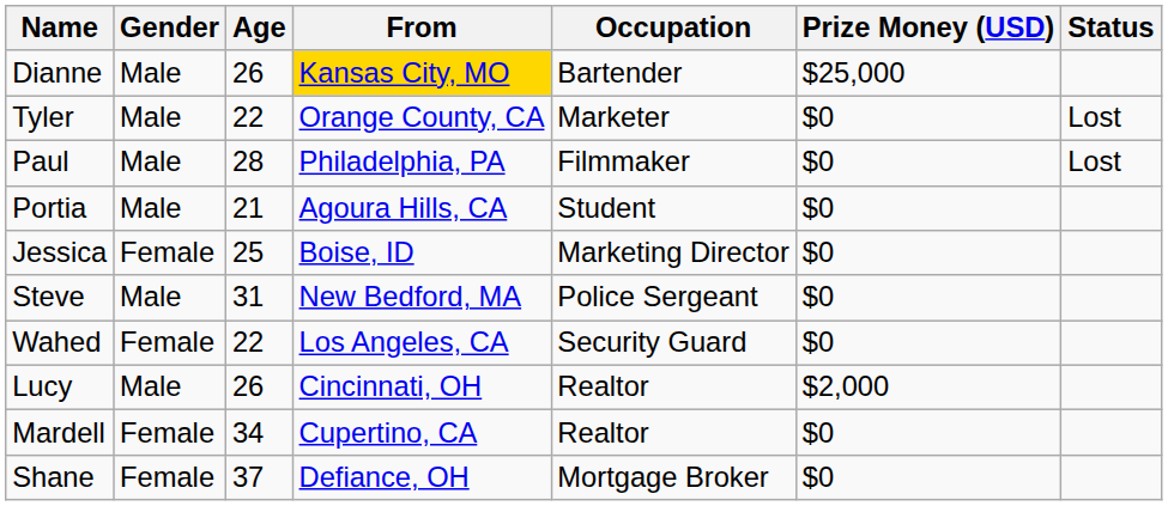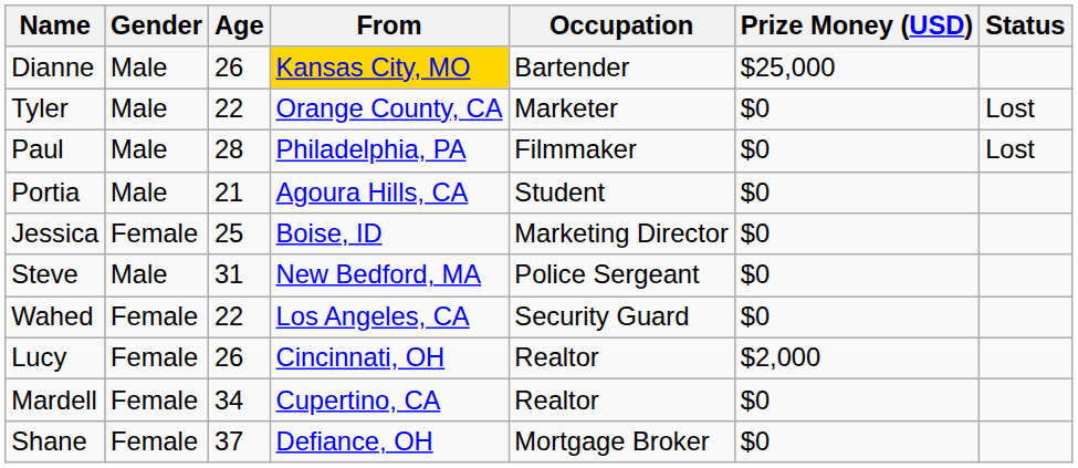 <table class="wikitable sortable">
 <tr>
 <th>Name</th>
 <th>Gender</th>
 <th>Age</th>
 <th>From</th>
 <th>Occupation</th>
 <th>Prize Money (<a href='#'>USD</a>)</th>
 <th>Status</th>
 </tr>
 <tr>
 <td>Dianne</td>
 <td>Male</td>
 <td>26</td>
 <td style="background: gold;"><a href='#'>Kansas City, MO</a></td>
 <td>Bartender</td>
 <td>$25,000</td>
 <td></td>
 </tr>
 <tr>
 <td>Tyler</td>
 <td>Male</td>
 <td>22</td>
 <td><a href='#'>Orange County, CA</a></td>
 <td>Marketer</td>
 <td>$0</td>
 <td>Lost</td>
 </tr>
 <tr>
 <td>Paul</td>
 <td>Male</td>
 <td>28</td>
 <td><a href='#'>Philadelphia, PA</a></td>
 <td>Filmmaker</td>
 <td>$0</td>
 <td>Lost</td>
 </tr>
 <tr>
 <td>Portia</td>
 <td>Male</td>
 <td>21</td>
 <td><a href='#'>Agoura Hills, CA</a></td>
 <td>Student</td>
 <td>$0</td>
 <td></td>
 </tr>
 <tr>
 <td>Jessica</td>
 <td>Female</td>
 <td>25</td>
 <td><a href='#'>Boise, ID</a></td>
 <td>Marketing Director</td>
 <td>$0</td>
 <td></td>
 </tr>
 <tr>
 <td>Steve</td>
 <td>Male</td>
 <td>31</td>
 <td><a href='#'>New Bedford, MA</a></td>
 <td>Police Sergeant</td>
 <td>$0</td>
 <td></td>
 </tr>
 <tr>
 <td>Wahed</td>
 <td>Female</td>
 <td>22</td>
 <td><a href='#'>Los Angeles, CA</a></td>
 <td>Security Guard</td>
 <td>$0</td>
 <td></td>
 </tr>
 <tr>
 <td>Lucy</td>
-<td>Male</td>
+<td>Female</td>
 <td>26</td>
 <td><a href='#'>Cincinnati, OH</a></td>
 <td>Realtor</td>
 <td>$2,000</td>
 <td></td>
 </tr>
 <tr>
 <td>Mardell</td>
 <td>Female</td>
 <td>34</td>
 <td><a href='#'>Cupertino, CA</a></td>
 <td>Realtor</td>
 <td>$0</td>
 <td></td>
 </tr>
 <tr>
 <td>Shane</td>
 <td>Female</td>
 <td>37</td>
 <td><a href='#'>Defiance, OH</a></td>
 <td>Mortgage Broker</td>
 <td>$0</td>
 <td></td>
 </tr>
 </table>
